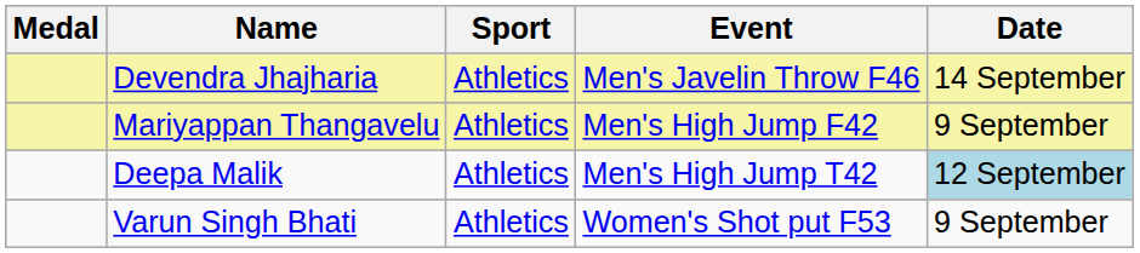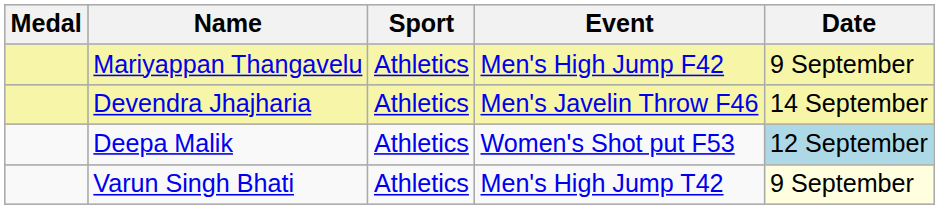 <table class="wikitable">
 <tr>
 <th>Medal</th>
 <th>Name</th>
 <th>Sport</th>
 <th>Event</th>
 <th>Date</th>
 </tr>
 <tr>
 <td style="background:#f7f6a8;"></td>
+<td style="background:#f7f6a8;"><a href='#'>Mariyappan Thangavelu</a></td>
+<td style="background:#f7f6a8;"><a href='#'>Athletics</a></td>
+<td style="background:#f7f6a8;"><a href='#'>Men's High Jump F42</a></td>
+<td style="background:#f7f6a8;">9 September</td>
+</tr>
+<tr>
+<td style="background:#f7f6a8;"></td>
 <td style="background:#f7f6a8;"><a href='#'>Devendra Jhajharia</a></td>
 <td style="background:#f7f6a8;"><a href='#'>Athletics</a></td>
 <td style="background:#f7f6a8;"><a href='#'>Men's Javelin Throw F46</a></td>
 <td style="background:#f7f6a8;">14 September</td>
 </tr>
 <tr>
-<td style="background:#f7f6a8;"></td>
-<td style="background:#f7f6a8;"><a href='#'>Mariyappan Thangavelu</a></td>
-<td style="background:#f7f6a8;"><a href='#'>Athletics</a></td>
-<td style="background:#f7f6a8;"><a href='#'>Men's High Jump F42</a></td>
-<td style="background:#f7f6a8;">9 September</td>
-</tr>
-<tr>
 <td></td>
 <td><a href='#'>Deepa Malik</a></td>
 <td><a href='#'>Athletics</a></td>
-<td><a href='#'>Men's High Jump T42</a></td>
+<td><a href='#'>Women's Shot put F53</a></td>
 <td style="background: lightblue;">12 September</td>
 </tr>
 <tr>
 <td></td>
 <td><a href='#'>Varun Singh Bhati</a></td>
 <td><a href='#'>Athletics</a></td>
-<td><a href='#'>Women's Shot put F53</a></td>
-<td>9 September</td>
+<td><a href='#'>Men's High Jump T42</a></td>
+<td style="background: lightyellow;">9 September</td>
 </tr>
 </table>
